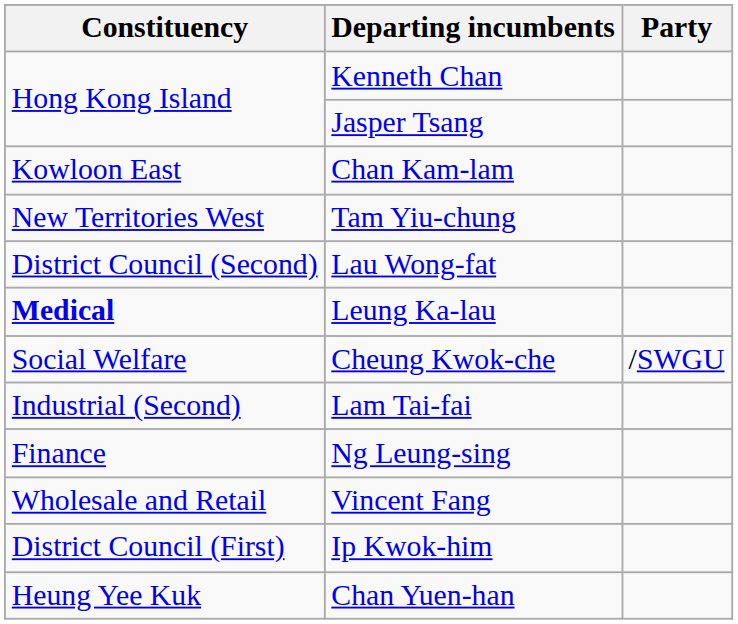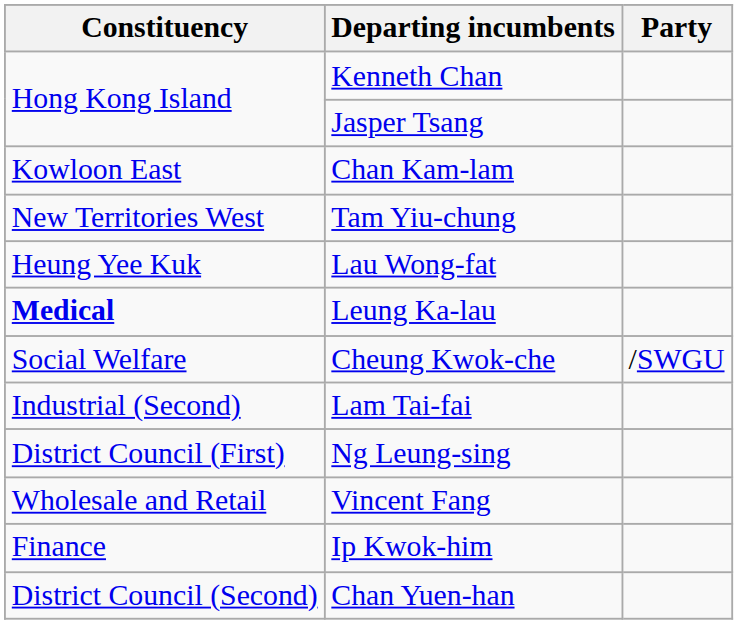 <table class="wikitable">
 <tr>
 <th>Constituency</th>
 <th>Departing incumbents</th>
 <th colspan="2">Party</th>
 </tr>
 <tr>
 <td rowspan=2><a href='#'>Hong Kong Island</a></td>
 <td><a href='#'>Kenneth Chan</a></td>
 <td></td>
 </tr>
 <tr>
 <td><a href='#'>Jasper Tsang</a></td>
 <td></td>
 </tr>
 <tr>
 <td><a href='#'>Kowloon East</a></td>
 <td><a href='#'>Chan Kam-lam</a></td>
 <td></td>
 </tr>
 <tr>
 <td><a href='#'>New Territories West</a></td>
 <td><a href='#'>Tam Yiu-chung</a></td>
 <td></td>
 </tr>
 <tr>
-<td><a href='#'>District Council (Second)</a></td>
+<td><a href='#'>Heung Yee Kuk</a></td>
 <td><a href='#'>Lau Wong-fat</a></td>
 <td></td>
 </tr>
 <tr>
 <td><strong><a href='#'>Medical</a></strong></td>
 <td><a href='#'>Leung Ka-lau</a></td>
 <td></td>
 </tr>
 <tr>
 <td><a href='#'>Social Welfare</a></td>
 <td><a href='#'>Cheung Kwok-che</a></td>
 <td>/<a href='#'>SWGU</a></td>
 </tr>
 <tr>
 <td><a href='#'>Industrial (Second)</a></td>
 <td><a href='#'>Lam Tai-fai</a></td>
 <td></td>
 </tr>
 <tr>
-<td><a href='#'>Finance</a></td>
+<td><a href='#'>District Council (First)</a></td>
 <td><a href='#'>Ng Leung-sing</a></td>
 <td></td>
 </tr>
 <tr>
 <td><a href='#'>Wholesale and Retail</a></td>
 <td><a href='#'>Vincent Fang</a></td>
 <td></td>
 </tr>
 <tr>
-<td><a href='#'>District Council (First)</a></td>
+<td><a href='#'>Finance</a></td>
 <td><a href='#'>Ip Kwok-him</a></td>
 <td></td>
 </tr>
 <tr>
-<td><a href='#'>Heung Yee Kuk</a></td>
+<td><a href='#'>District Council (Second)</a></td>
 <td><a href='#'>Chan Yuen-han</a></td>
 <td></td>
 </tr>
 </table>
